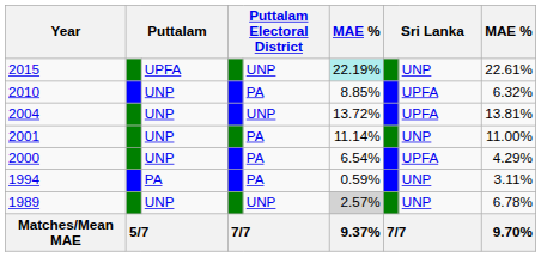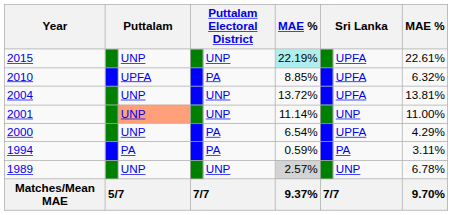 <table class="wikitable">
 <tr>
 <th>Year</th>
 <th colspan="2" width="144px">Puttalam</th>
 <th colspan="2" width="144px"><a href='#'>Puttalam Electoral District</a></th>
 <th><a href='#'>MAE</a> %</th>
 <th colspan="2" width="144px">Sri Lanka</th>
 <th>MAE %</th>
 </tr>
 <tr>
 <td><a href='#'>2015</a></td>
 <td style="background-color:green;" width="10px"></td>
-<td style="text-align:left;"><a href='#'>UPFA</a></td>
+<td style="text-align:left;"><a href='#'>UNP</a></td>
 <td style="background-color:green;" width="10px"></td>
 <td style="text-align:left;"><a href='#'>UNP</a></td>
 <td style="background: paleturquoise; text-align:right;">22.19%</td>
 <td style="background-color:green;" width="10px"></td>
-<td style="text-align:left;"><a href='#'>UNP</a></td>
+<td style="text-align:left;"><a href='#'>UPFA</a></td>
 <td style="text-align:right;">22.61%</td>
 </tr>
 <tr>
 <td><a href='#'>2010</a></td>
 <td style="background-color:blue;" width="10px"></td>
-<td style="text-align:left;"><a href='#'>UNP</a></td>
+<td style="text-align:left;"><a href='#'>UPFA</a></td>
 <td style="background-color:blue;" width="10px"></td>
 <td style="text-align:left;"><a href='#'>PA</a></td>
 <td style="text-align:right;">8.85%</td>
 <td style="background-color:blue;" width="10px"></td>
 <td style="text-align:left;"><a href='#'>UPFA</a></td>
 <td style="text-align:right;">6.32%</td>
 </tr>
 <tr>
 <td><a href='#'>2004</a></td>
 <td style="background-color:green;" width="10px"></td>
 <td style="text-align:left;"><a href='#'>UNP</a></td>
 <td style="background-color:blue;" width="10px"></td>
 <td style="text-align:left;"><a href='#'>UNP</a></td>
 <td style="text-align:right;">13.72%</td>
 <td style="background-color:blue;" width="10px"></td>
 <td style="text-align:left;"><a href='#'>UPFA</a></td>
 <td style="text-align:right;">13.81%</td>
 </tr>
 <tr>
 <td><a href='#'>2001</a></td>
 <td style="background-color:green;" width="10px"></td>
+<td style="background: lightsalmon; text-align:left;"><a href='#'>UNP</a></td>
+<td style="background-color:green;" width="10px"></td>
 <td style="text-align:left;"><a href='#'>UNP</a></td>
-<td style="background-color:green;" width="10px"></td>
-<td style="text-align:left;"><a href='#'>PA</a></td>
 <td style="text-align:right;">11.14%</td>
 <td style="background-color:green;" width="10px"></td>
 <td style="text-align:left;"><a href='#'>UNP</a></td>
 <td style="text-align:right;">11.00%</td>
 </tr>
 <tr>
 <td><a href='#'>2000</a></td>
 <td style="background-color:green;" width="10px"></td>
 <td style="text-align:left;"><a href='#'>UNP</a></td>
 <td style="background-color:blue;" width="10px"></td>
 <td style="text-align:left;"><a href='#'>PA</a></td>
 <td style="text-align:right;">6.54%</td>
 <td style="background-color:blue;" width="10px"></td>
 <td style="text-align:left;"><a href='#'>UPFA</a></td>
 <td style="text-align:right;">4.29%</td>
 </tr>
 <tr>
 <td><a href='#'>1994</a></td>
 <td style="background-color:blue;" width="10px"></td>
 <td style="text-align:left;"><a href='#'>PA</a></td>
 <td style="background-color:blue;" width="10px"></td>
 <td style="text-align:left;"><a href='#'>PA</a></td>
 <td style="text-align:right;">0.59%</td>
 <td style="background-color:blue;" width="10px"></td>
-<td style="text-align:left;"><a href='#'>UNP</a></td>
+<td style="text-align:left;"><a href='#'>PA</a></td>
 <td style="text-align:right;">3.11%</td>
 </tr>
 <tr>
 <td><a href='#'>1989</a></td>
 <td style="background-color:green;" width="10px"></td>
 <td style="text-align:left;"><a href='#'>UNP</a></td>
 <td style="background-color:green;" width="10px"></td>
 <td style="text-align:left;"><a href='#'>UNP</a></td>
 <td style="background: lightgrey; text-align:right;">2.57%</td>
 <td style="background-color:green;" width="10px"></td>
 <td style="text-align:left;"><a href='#'>UNP</a></td>
 <td style="text-align:right;">6.78%</td>
 </tr>
 <tr>
 <th>Matches/Mean MAE</th>
 <th style="text-align:left;"colspan="2" width="144px">5/7</th>
 <th style="text-align:left;"colspan="2" width="144px">7/7</th>
 <th style="text-align:right;">9.37%</th>
 <th style="text-align:left;"colspan="2" width="144px">7/7</th>
 <th style="text-align:right;">9.70%</th>
 </tr>
 </table>
